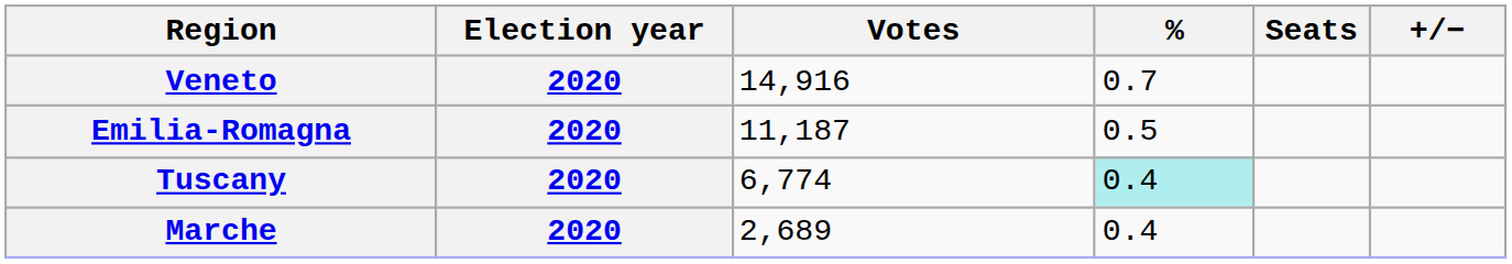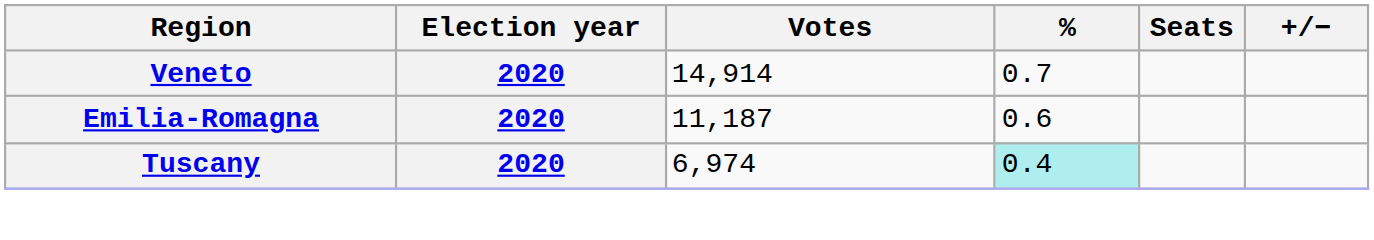 <table class=wikitable style="width:50%; border:1px #AAAAFF solid">
 <tr>
 <th width=19%>Region</th>
 <th width=13%>Election year</th>
 <th width=16%>Votes</th>
 <th width=7%>%</th>
 <th width=1%>Seats</th>
 <th width=6%>+/−</th>
 </tr>
 <tr>
 <th><a href='#'>Veneto</a></th>
 <th><a href='#'>2020</a></th>
-<td>14,916</td>
+<td>14,914</td>
 <td>0.7</td>
 <td></td>
 <td></td>
 </tr>
 <tr>
 <th><a href='#'>Emilia-Romagna</a></th>
 <th><a href='#'>2020</a></th>
 <td>11,187</td>
-<td>0.5</td>
+<td>0.6</td>
 <td></td>
 <td></td>
 </tr>
 <tr>
 <th><a href='#'>Tuscany</a></th>
 <th><a href='#'>2020</a></th>
-<td>6,774</td>
+<td>6,974</td>
 <td style="background: paleturquoise;">0.4</td>
-<td></td>
-<td></td>
-</tr>
-<tr>
-<th><a href='#'>Marche</a></th>
-<th><a href='#'>2020</a></th>
-<td>2,689</td>
-<td>0.4</td>
 <td></td>
 <td></td>
 </tr>
 <tr>
 </tr>
 </table>
